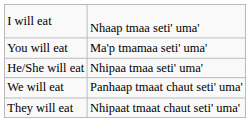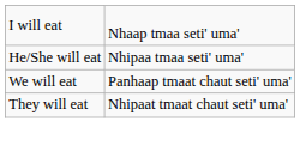 <table class="wikitable">
 <tr>
 <td>I will eat</td>
 <td><br>Nhaap tmaa seti' uma'</td>
-</tr>
-<tr>
-<td>You will eat</td>
-<td>Ma'p tmamaa seti' uma'</td>
 </tr>
 <tr>
 <td>He/She will eat</td>
 <td>Nhipaa tmaa seti' uma'</td>
 </tr>
 <tr>
 <td>We will eat</td>
 <td>Panhaap tmaat chaut seti' uma'</td>
 </tr>
 <tr>
 <td>They will eat</td>
 <td>Nhipaat tmaat chaut seti' uma'</td>
 </tr>
 </table>
